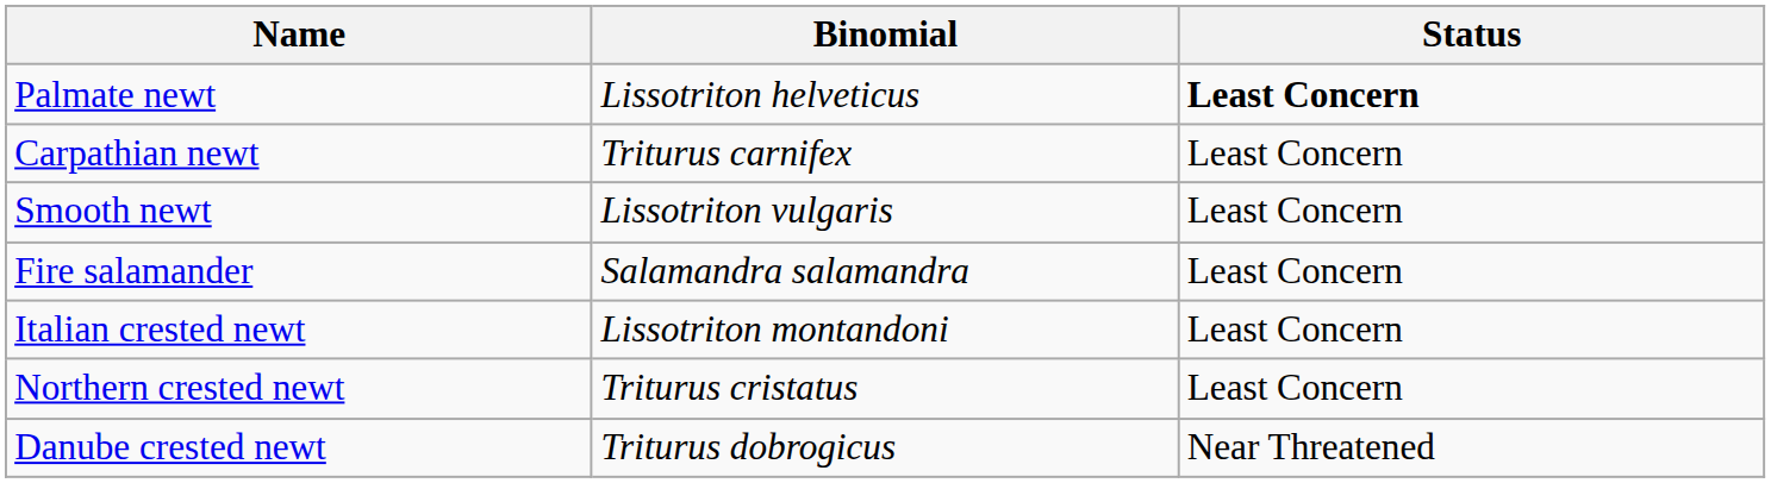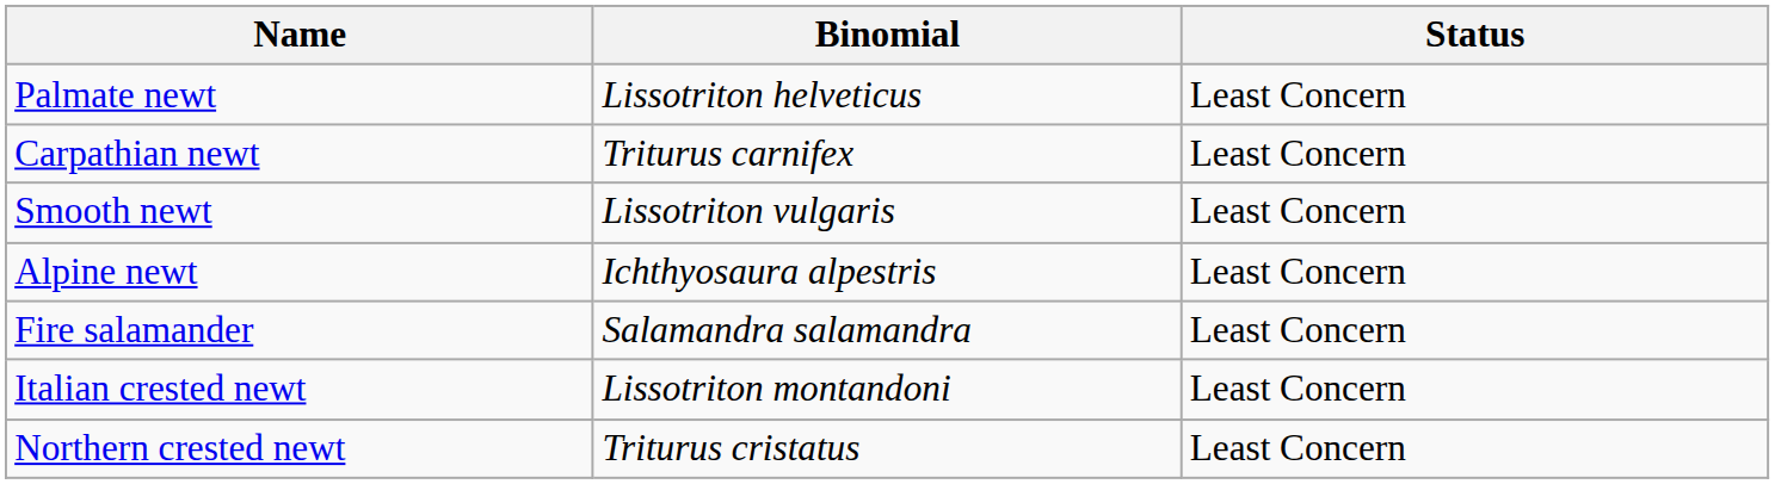 <table width=60% class="wikitable">
 <tr>
 <th width=20%>Name</th>
 <th width=20%>Binomial</th>
 <th width=20%>Status</th>
 </tr>
 <tr>
 <td><a href='#'>Palmate newt</a><br></td>
 <td><em> Lissotriton helveticus</em></td>
-<td><strong>Least Concern</strong></td>
+<td>Least Concern</td>
 </tr>
 <tr>
 <td><a href='#'>Carpathian newt</a><br></td>
 <td><em>Triturus carnifex</em></td>
 <td>Least Concern</td>
 </tr>
 <tr>
 <td><a href='#'>Smooth newt</a><br></td>
 <td><em>Lissotriton vulgaris</em></td>
+<td>Least Concern</td>
+</tr>
+<tr>
+<td><a href='#'>Alpine newt</a><br></td>
+<td><em>Ichthyosaura alpestris</em></td>
 <td>Least Concern</td>
 </tr>
 <tr>
 <td><a href='#'>Fire salamander</a><br></td>
 <td><em>Salamandra salamandra</em></td>
 <td>Least Concern</td>
 </tr>
 <tr>
 <td><a href='#'>Italian crested newt</a><br></td>
 <td><em>Lissotriton montandoni</em></td>
 <td>Least Concern</td>
 </tr>
 <tr>
 <td><a href='#'>Northern crested newt</a><br></td>
 <td><em>Triturus cristatus</em></td>
 <td>Least Concern</td>
 </tr>
-<tr>
-<td><a href='#'>Danube crested newt</a><br></td>
-<td><em>Triturus dobrogicus</em></td>
-<td>Near Threatened</td>
-</tr>
 </table>
